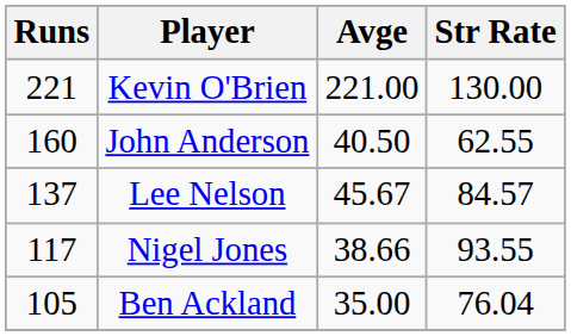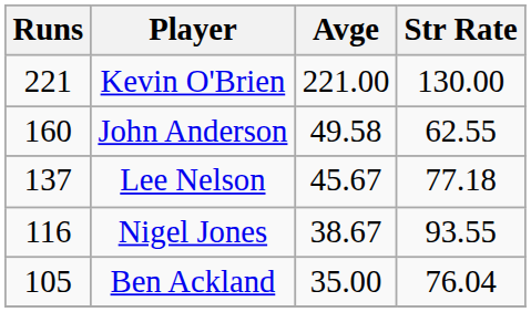 <table class="wikitable" style="text-align:center;">
 <tr>
 <th>Runs</th>
 <th>Player</th>
 <th>Avge</th>
 <th>Str Rate</th>
 </tr>
 <tr>
 <td>221</td>
 <td><a href='#'>Kevin O'Brien</a></td>
 <td>221.00</td>
 <td>130.00</td>
 </tr>
 <tr>
 <td>160</td>
 <td><a href='#'>John Anderson</a></td>
-<td>40.50</td>
+<td>49.58</td>
 <td>62.55</td>
 </tr>
 <tr>
 <td>137</td>
 <td><a href='#'>Lee Nelson</a></td>
 <td>45.67</td>
-<td>84.57</td>
+<td>77.18</td>
 </tr>
 <tr>
-<td>117</td>
+<td>116</td>
 <td><a href='#'>Nigel Jones</a></td>
-<td>38.66</td>
+<td>38.67</td>
 <td>93.55</td>
 </tr>
 <tr>
 <td>105</td>
 <td><a href='#'>Ben Ackland</a></td>
 <td>35.00</td>
 <td>76.04</td>
 </tr>
 <tr>
 </tr>
 </table>
